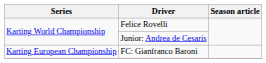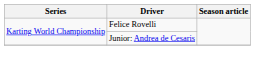 <table class="wikitable" style="font-size: 87%;">
 <tr>
 <th>Series</th>
 <th>Driver</th>
 <th>Season article</th>
 </tr>
 <tr>
 <td rowspan=2><a href='#'>Karting World Championship</a></td>
 <td> Felice Rovelli</td>
 <td rowspan=2></td>
 </tr>
 <tr>
 <td>Junior:  <a href='#'>Andrea de Cesaris</a></td>
 </tr>
 <tr>
-<td><a href='#'>Karting European Championship</a></td>
-<td>FC:  Gianfranco Baroni</td>
-<td></td>
-</tr>
-<tr>
 </tr>
 </table>
